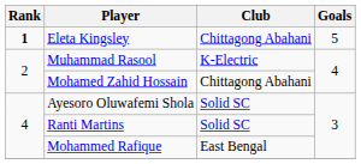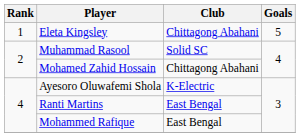 <table class="wikitable" style="text-align:center">
 <tr>
 <th>Rank</th>
 <th>Player</th>
 <th>Club</th>
 <th>Goals</th>
 </tr>
 <tr>
-<td align=center><strong>1</strong></td>
+<td align=center>1</td>
 <td align="left"> <a href='#'>Eleta Kingsley</a></td>
 <td align="left"><a href='#'>Chittagong Abahani</a></td>
 <td align=center>5</td>
 </tr>
 <tr>
 <td rowspan=2 align=center>2</td>
 <td align="left"> <a href='#'>Muhammad Rasool</a></td>
-<td align="left"><a href='#'>K-Electric</a></td>
+<td align="left"><a href='#'>Solid SC</a></td>
 <td rowspan=2 align=center>4</td>
 </tr>
 <tr>
 <td align="left"> <a href='#'>Mohamed Zahid Hossain</a></td>
 <td align="left">Chittagong Abahani</td>
 </tr>
 <tr>
 <td rowspan=3 align=center>4</td>
 <td align="left"> Ayesoro Oluwafemi Shola</td>
-<td align="left"><a href='#'>Solid SC</a></td>
+<td align="left"><a href='#'>K-Electric</a></td>
 <td rowspan=3 align=center>3</td>
 </tr>
 <tr>
 <td align="left"> <a href='#'>Ranti Martins</a></td>
-<td align="left"><a href='#'>Solid SC</a></td>
+<td align="left"><a href='#'>East Bengal</a></td>
 </tr>
 <tr>
 <td align="left"> <a href='#'>Mohammed Rafique</a></td>
 <td align="left">East Bengal</td>
 </tr>
 <tr>
 </tr>
 </table>
